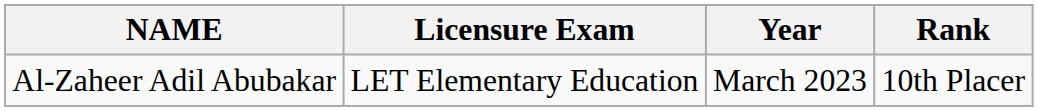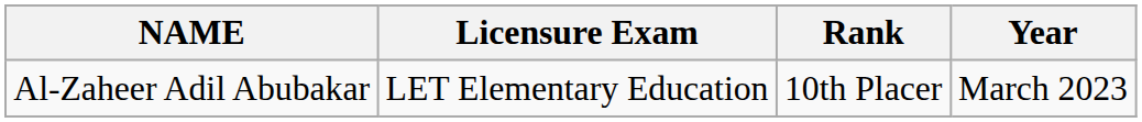 <table class="wikitable">
 <tr>
 <th>NAME</th>
 <th>Licensure Exam</th>
+<th>Rank</th>
 <th>Year</th>
-<th>Rank</th>
 </tr>
 <tr>
 <td>Al-Zaheer Adil Abubakar</td>
 <td>LET Elementary Education</td>
+<td>10th Placer</td>
 <td>March 2023</td>
-<td>10th Placer</td>
 </tr>
 </table>
